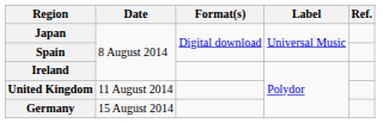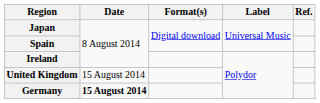 <table class="wikitable plainrowheaders">
 <tr>
 <th scope="col">Region</th>
 <th scope="col">Date</th>
 <th scope="col">Format(s)</th>
 <th scope="col">Label</th>
 <th scope="col">Ref.</th>
 </tr>
 <tr>
 <th scope="row">Japan</th>
 <td rowspan="3">8 August 2014</td>
 <td rowspan="2"><a href='#'>Digital download</a></td>
 <td rowspan="2"><a href='#'>Universal Music</a></td>
 <td></td>
 </tr>
 <tr>
 <th scope="row">Spain</th>
 <td></td>
 </tr>
 <tr>
 <th scope="row">Ireland</th>
 <td></td>
 <td rowspan="3"><a href='#'>Polydor</a></td>
 <td></td>
 </tr>
 <tr>
 <th scope="row">United Kingdom</th>
-<td>11 August 2014</td>
+<td>15 August 2014</td>
 <td></td>
 <td></td>
 </tr>
 <tr>
 <th scope="row">Germany</th>
-<td>15 August 2014</td>
+<td><strong>15 August 2014</strong></td>
 <td></td>
 <td></td>
 </tr>
 </table>
